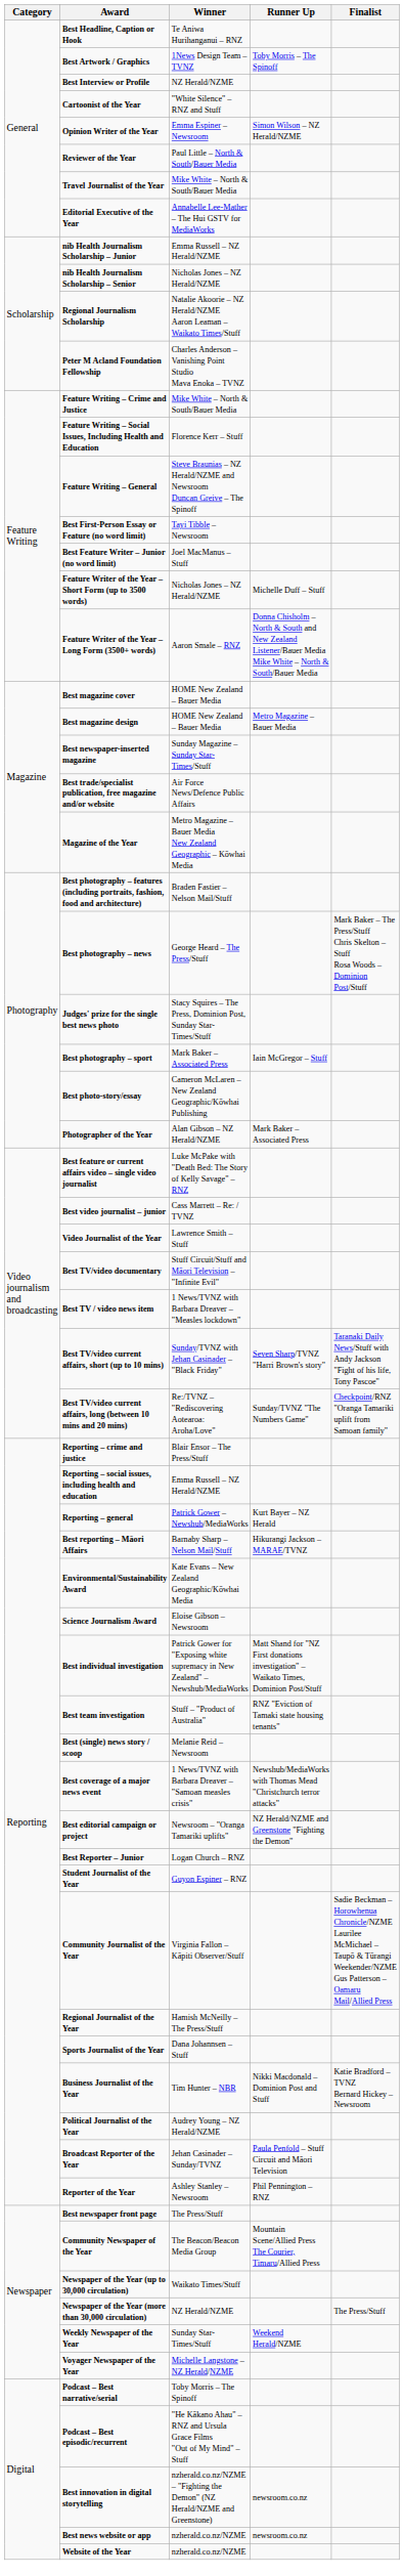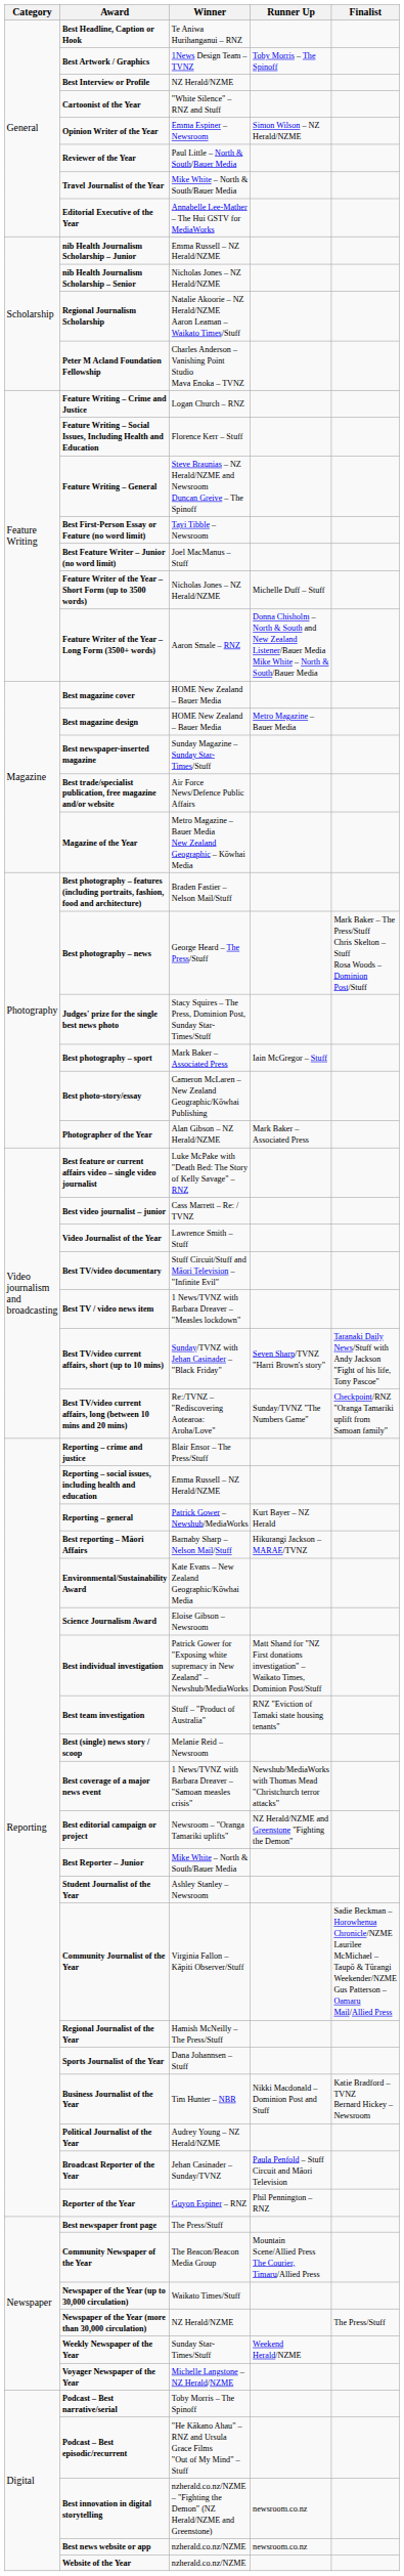 <table class="wikitable">
 <tr>
 <th>Category</th>
 <th>Award</th>
 <th>Winner</th>
 <th>Runner Up</th>
 <th>Finalist</th>
 </tr>
 <tr>
 <td rowspan="8">General</td>
 <td><small><strong>Best Headline, Caption or Hook</strong></small></td>
 <td><small>Te Aniwa Hurihanganui – RNZ</small></td>
 <td></td>
 <td></td>
 </tr>
 <tr>
 <td><small><strong>Best Artwork / Graphics</strong></small></td>
 <td><small><a href='#'>1News</a> Design Team – <a href='#'>TVNZ</a></small></td>
 <td><small><a href='#'>Toby Morris</a> – <a href='#'>The Spinoff</a></small></td>
 <td></td>
 </tr>
 <tr>
 <td><small><strong>Best Interview or Profile</strong></small></td>
 <td><small>NZ Herald/NZME</small></td>
 <td></td>
 <td></td>
 </tr>
 <tr>
 <td><small><strong>Cartoonist of the Year</strong></small></td>
 <td><small>"White Silence" – RNZ and Stuff</small></td>
 <td></td>
 <td></td>
 </tr>
 <tr>
 <td><small><strong>Opinion Writer of the Year</strong></small></td>
 <td><small><a href='#'>Emma Espiner</a> – <a href='#'>Newsroom</a></small></td>
 <td><small><a href='#'>Simon Wilson</a> – NZ Herald/NZME</small></td>
 <td></td>
 </tr>
 <tr>
 <td><small><strong>Reviewer of the Year</strong></small></td>
 <td><small>Paul Little – <a href='#'>North & South</a>/<a href='#'>Bauer Media</a></small></td>
 <td></td>
 <td></td>
 </tr>
 <tr>
 <td><small><strong>Travel Journalist of the Year</strong></small></td>
 <td><small><a href='#'>Mike White</a> – North & South/Bauer Media</small></td>
 <td></td>
 <td></td>
 </tr>
 <tr>
 <td><small><strong>Editorial Executive of the Year</strong></small></td>
 <td><small><a href='#'>Annabelle Lee-Mather</a> – The Hui GSTV for <a href='#'>MediaWorks</a></small></td>
 <td></td>
 <td></td>
 </tr>
 <tr>
 <td rowspan="4">Scholarship</td>
 <td><small><strong>nib Health Journalism Scholarship – Junior</strong></small></td>
 <td><small>Emma Russell – NZ Herald/NZME</small></td>
 <td></td>
 <td></td>
 </tr>
 <tr>
 <td><small><strong>nib Health Journalism Scholarship – Senior</strong></small></td>
 <td><small>Nicholas Jones – NZ Herald/NZME</small></td>
 <td></td>
 <td></td>
 </tr>
 <tr>
 <td><small><strong>Regional Journalism Scholarship</strong></small></td>
 <td><small>Natalie Akoorie – NZ Herald/NZME</small><br><small>Aaron Leaman – <a href='#'>Waikato Times</a>/Stuff</small></td>
 <td></td>
 <td></td>
 </tr>
 <tr>
 <td><small><strong>Peter M Acland Foundation Fellowship</strong></small></td>
 <td><small>Charles Anderson – Vanishing Point Studio</small><br><small>Mava Enoka – TVNZ</small></td>
 <td></td>
 <td></td>
 </tr>
 <tr>
 <td rowspan="7">Feature Writing</td>
 <td><small><strong>Feature Writing – Crime and Justice</strong></small></td>
-<td><small><a href='#'>Mike White</a> – North & South/Bauer Media</small></td>
+<td><small>Logan Church – RNZ</small></td>
 <td></td>
 <td></td>
 </tr>
 <tr>
 <td><small><strong>Feature Writing – Social Issues, Including Health and Education</strong></small></td>
 <td><small>Florence Kerr – Stuff</small></td>
 <td></td>
 <td></td>
 </tr>
 <tr>
 <td><small><strong>Feature Writing – General</strong></small></td>
 <td><small><a href='#'>Steve Braunias</a> – NZ Herald/NZME and Newsroom</small><br><small><a href='#'>Duncan Greive</a> – The Spinoff</small></td>
 <td></td>
 <td></td>
 </tr>
 <tr>
 <td><small><strong>Best First-Person Essay or Feature (no word limit)</strong></small></td>
 <td><small><a href='#'>Tayi Tibble</a> – Newsroom</small></td>
 <td></td>
 <td></td>
 </tr>
 <tr>
 <td><small><strong>Best Feature Writer – Junior (no word limit)</strong></small></td>
 <td><small>Joel MacManus – Stuff</small></td>
 <td></td>
 <td></td>
 </tr>
 <tr>
 <td><small><strong>Feature Writer of the Year – Short Form (up to 3500 words)</strong></small></td>
 <td><small>Nicholas Jones – NZ Herald/NZME</small></td>
 <td><small>Michelle Duff – Stuff</small></td>
 <td></td>
 </tr>
 <tr>
 <td><small><strong>Feature Writer of the Year – Long Form (3500+ words)</strong></small></td>
 <td><small>Aaron Smale – <a href='#'>RNZ</a></small></td>
 <td><small><a href='#'>Donna Chisholm</a> – <a href='#'>North & South</a> and <a href='#'>New Zealand Listener</a>/Bauer Media</small><br><small><a href='#'>Mike White</a> – <a href='#'>North & South</a>/Bauer Media</small></td>
 <td></td>
 </tr>
 <tr>
 <td rowspan="5">Magazine</td>
 <td><small><strong>Best magazine cover</strong></small></td>
 <td><small>HOME New Zealand – Bauer Media</small></td>
 <td></td>
 <td></td>
 </tr>
 <tr>
 <td><small><strong>Best magazine design</strong></small></td>
 <td><small>HOME New Zealand – Bauer Media</small></td>
 <td><small><a href='#'>Metro Magazine</a> – Bauer Media</small></td>
 <td></td>
 </tr>
 <tr>
 <td><small><strong>Best newspaper-inserted magazine</strong></small></td>
 <td><small>Sunday Magazine – <a href='#'>Sunday Star-Times</a>/Stuff</small></td>
 <td></td>
 <td></td>
 </tr>
 <tr>
 <td><small><strong>Best trade/specialist publication, free magazine and/or website</strong></small></td>
 <td><small>Air Force News/Defence Public Affairs</small></td>
 <td></td>
 <td></td>
 </tr>
 <tr>
 <td><small><strong>Magazine of the Year</strong></small></td>
 <td><small>Metro Magazine – Bauer Media</small><br><small><a href='#'>New Zealand Geographic</a> – Kōwhai Media</small></td>
 <td></td>
 <td></td>
 </tr>
 <tr>
 <td rowspan="6">Photography</td>
 <td><small><strong>Best photography – features (including portraits, fashion, food and architecture)</strong></small></td>
 <td><small>Braden Fastier – Nelson Mail/Stuff</small></td>
 <td></td>
 <td></td>
 </tr>
 <tr>
 <td><small><strong>Best photography – news</strong></small></td>
 <td><small>George Heard – <a href='#'>The Press</a>/Stuff</small></td>
 <td></td>
 <td><small>Mark Baker – The Press/Stuff</small><br><small>Chris Skelton – Stuff</small><br><small>Rosa Woods – <a href='#'>Dominion Post</a>/Stuff</small></td>
 </tr>
 <tr>
 <td><small><strong>Judges' prize for the single best news photo</strong></small></td>
 <td><small>Stacy Squires – The Press, Dominion Post, Sunday Star-Times/Stuff</small></td>
 <td></td>
 <td></td>
 </tr>
 <tr>
 <td><small><strong>Best photography – sport</strong></small></td>
 <td><small>Mark Baker – <a href='#'>Associated Press</a></small></td>
 <td><small>Iain McGregor – <a href='#'>Stuff</a></small></td>
 <td></td>
 </tr>
 <tr>
 <td><small><strong>Best photo-story/essay</strong></small></td>
 <td><small>Cameron McLaren – New Zealand Geographic/Kōwhai Publishing</small></td>
 <td></td>
 <td></td>
 </tr>
 <tr>
 <td><small><strong>Photographer of the Year</strong></small></td>
 <td><small>Alan Gibson – NZ Herald/NZME</small></td>
 <td><small>Mark Baker – Associated Press</small></td>
 <td></td>
 </tr>
 <tr>
 <td rowspan="7">Video journalism and broadcasting</td>
 <td><small><strong>Best feature or current affairs video – single video journalist</strong></small></td>
 <td><small>Luke McPake with "Death Bed: The Story of Kelly Savage" – <a href='#'>RNZ</a></small></td>
 <td></td>
 <td></td>
 </tr>
 <tr>
 <td><small><strong>Best video journalist – junior</strong></small></td>
 <td><small>Cass Marrett – Re: / TVNZ</small></td>
 <td></td>
 <td></td>
 </tr>
 <tr>
 <td><small><strong>Video Journalist of the Year</strong></small></td>
 <td><small>Lawrence Smith – Stuff</small></td>
 <td></td>
 <td></td>
 </tr>
 <tr>
 <td><small><strong>Best TV/video documentary</strong></small></td>
 <td><small>Stuff Circuit/Stuff and <a href='#'>Māori Television</a> – "Infinite Evil"</small></td>
 <td></td>
 <td></td>
 </tr>
 <tr>
 <td><small><strong>Best TV / video news item</strong></small></td>
 <td><small>1 News/TVNZ with Barbara Dreaver – "Measles lockdown"</small></td>
 <td></td>
 <td></td>
 </tr>
 <tr>
 <td><small><strong>Best TV/video current affairs, short (up to 10 mins)</strong></small></td>
 <td><small><a href='#'>Sunday</a>/TVNZ with <a href='#'>Jehan Casinader</a> – "Black Friday"</small></td>
 <td><small><a href='#'>Seven Sharp</a>/TVNZ "Harri Brown's story"</small></td>
 <td><small><a href='#'>Taranaki Daily News</a>/Stuff with Andy Jackson "Fight of his life, Tony Pascoe"</small></td>
 </tr>
 <tr>
 <td><small><strong>Best TV/video current affairs, long (between 10 mins and 20 mins)</strong></small></td>
 <td><small>Re:/TVNZ – "Rediscovering Aotearoa: Aroha/Love"</small></td>
 <td><small>Sunday/TVNZ "The Numbers Game"</small></td>
 <td><small><a href='#'>Checkpoint</a>/RNZ "Oranga Tamariki uplift from Samoan family"</small></td>
 </tr>
 <tr>
 <td rowspan="20">Reporting</td>
 <td><small><strong>Reporting – crime and justice</strong></small></td>
 <td><small>Blair Ensor – The Press/Stuff</small></td>
 <td></td>
 <td></td>
 </tr>
 <tr>
 <td><small><strong>Reporting – social issues, including health and education</strong></small></td>
 <td><small>Emma Russell – NZ Herald/NZME</small></td>
 <td></td>
 <td></td>
 </tr>
 <tr>
 <td><small><strong>Reporting – general</strong></small></td>
 <td><small><a href='#'>Patrick Gower</a> – <a href='#'>Newshub</a>/MediaWorks</small></td>
 <td><small>Kurt Bayer – NZ Herald</small></td>
 <td></td>
 </tr>
 <tr>
 <td><small><strong>Best reporting – Māori Affairs</strong></small></td>
 <td><small>Barnaby Sharp – <a href='#'>Nelson Mail</a>/<a href='#'>Stuff</a></small></td>
 <td><small>Hikurangi Jackson – <a href='#'>MARAE</a>/TVNZ</small></td>
 <td></td>
 </tr>
 <tr>
 <td><small><strong>Environmental/Sustainability Award</strong></small></td>
 <td><small>Kate Evans – New Zealand Geographic/Kōwhai Media</small></td>
 <td></td>
 <td></td>
 </tr>
 <tr>
 <td><small><strong>Science Journalism Award</strong></small></td>
 <td><small>Eloise Gibson – Newsroom</small></td>
 <td></td>
 <td></td>
 </tr>
 <tr>
 <td><small><strong>Best individual investigation</strong></small></td>
 <td><small>Patrick Gower for "Exposing white supremacy in New Zealand" – Newshub/MediaWorks</small></td>
 <td><small>Matt Shand for "NZ First donations investigation" – Waikato Times, Dominion Post/Stuff</small></td>
 <td></td>
 </tr>
 <tr>
 <td><small><strong>Best team investigation</strong></small></td>
 <td><small>Stuff – "Product of Australia"</small></td>
 <td><small>RNZ "Eviction of Tamaki state housing tenants"</small></td>
 <td></td>
 </tr>
 <tr>
 <td><small><strong>Best (single) news story / scoop</strong></small></td>
 <td><small>Melanie Reid – Newsroom</small></td>
 <td></td>
 <td></td>
 </tr>
 <tr>
 <td><small><strong>Best coverage of a major news event</strong></small></td>
 <td><small>1 News/TVNZ with Barbara Dreaver – "Samoan measles crisis"</small></td>
 <td><small>Newshub/MediaWorks with Thomas Mead "Christchurch terror attacks"</small></td>
 <td></td>
 </tr>
 <tr>
 <td><small><strong>Best editorial campaign or project</strong></small></td>
 <td><small>Newsroom – "Oranga Tamariki uplifts"</small></td>
 <td><small>NZ Herald/NZME and <a href='#'>Greenstone</a> "Fighting the Demon"</small></td>
 <td></td>
 </tr>
 <tr>
 <td><small><strong>Best Reporter – Junior</strong></small></td>
-<td><small>Logan Church – RNZ</small></td>
+<td><small><a href='#'>Mike White</a> – North & South/Bauer Media</small></td>
 <td></td>
 <td></td>
 </tr>
 <tr>
 <td><small><strong>Student Journalist of the Year</strong></small></td>
-<td><small><a href='#'>Guyon Espiner</a> – RNZ</small></td>
+<td><small>Ashley Stanley – Newsroom</small></td>
 <td></td>
 <td></td>
 </tr>
 <tr>
 <td><small><strong>Community Journalist of the Year</strong></small></td>
 <td><small>Virginia Fallon – Kāpiti Observer/Stuff</small></td>
 <td></td>
 <td><small>Sadie Beckman – <a href='#'>Horowhenua Chronicle</a>/NZME</small><br><small>Laurilee McMichael – Taupō & Tūrangi Weekender/NZME</small><br><small>Gus Patterson – <a href='#'>Oamaru Mail</a>/<a href='#'>Allied Press</a></small></td>
 </tr>
 <tr>
 <td><small><strong>Regional Journalist of the Year</strong></small></td>
 <td><small>Hamish McNeilly – The Press/Stuff</small></td>
 <td></td>
 <td></td>
 </tr>
 <tr>
 <td><small><strong>Sports Journalist of the Year</strong></small></td>
 <td><small>Dana Johannsen – Stuff</small></td>
 <td></td>
 <td></td>
 </tr>
 <tr>
 <td><small><strong>Business Journalist of the Year</strong></small></td>
 <td><small>Tim Hunter – <a href='#'>NBR</a></small></td>
 <td><small>Nikki Macdonald – Dominion Post and Stuff</small></td>
 <td><small>Katie Bradford – TVNZ</small><br><small>Bernard Hickey – Newsroom</small></td>
 </tr>
 <tr>
 <td><small><strong>Political Journalist of the Year</strong></small></td>
 <td><small>Audrey Young – NZ Herald/NZME</small></td>
 <td></td>
 <td></td>
 </tr>
 <tr>
 <td><small><strong>Broadcast Reporter of the Year</strong></small></td>
 <td><small>Jehan Casinader – Sunday/TVNZ</small></td>
 <td><small><a href='#'>Paula Penfold</a> – Stuff Circuit and Māori Television</small></td>
 <td></td>
 </tr>
 <tr>
 <td><small><strong>Reporter of the Year</strong></small></td>
-<td><small>Ashley Stanley – Newsroom</small></td>
+<td><small><a href='#'>Guyon Espiner</a> – RNZ</small></td>
 <td><small>Phil Pennington – RNZ</small></td>
 <td></td>
 </tr>
 <tr>
 <td rowspan="6">Newspaper</td>
 <td><small><strong>Best newspaper front page</strong></small></td>
 <td><small>The Press/Stuff</small></td>
 <td></td>
 <td></td>
 </tr>
 <tr>
 <td><small><strong>Community Newspaper of the Year</strong></small></td>
 <td><small>The Beacon/Beacon Media Group</small></td>
 <td><small>Mountain Scene/Allied Press</small><br><small><a href='#'>The Courier, Timaru</a>/Allied Press</small></td>
 <td></td>
 </tr>
 <tr>
 <td><small><strong>Newspaper of the Year (up to 30,000 circulation)</strong></small></td>
 <td><small>Waikato Times/Stuff</small></td>
 <td></td>
 <td></td>
 </tr>
 <tr>
 <td><small><strong>Newspaper of the Year (more than 30,000 circulation)</strong></small></td>
 <td><small>NZ Herald/NZME</small></td>
 <td></td>
 <td><small>The Press/Stuff</small></td>
 </tr>
 <tr>
 <td><small><strong>Weekly Newspaper of the Year</strong></small></td>
 <td><small>Sunday Star-Times/Stuff</small></td>
 <td><small><a href='#'>Weekend Herald</a>/NZME</small></td>
 <td></td>
 </tr>
 <tr>
 <td><small><strong>Voyager Newspaper of the Year</strong></small></td>
 <td><small><a href='#'>Michelle Langstone</a> – <a href='#'>NZ Herald</a>/<a href='#'>NZME</a></small></td>
 <td></td>
 <td></td>
 </tr>
 <tr>
 <td rowspan="5">Digital</td>
 <td><small><strong>Podcast – Best narrative/serial</strong></small></td>
 <td><small>Toby Morris – The Spinoff</small></td>
 <td></td>
 <td></td>
 </tr>
 <tr>
 <td><small><strong>Podcast – Best episodic/recurrent</strong></small></td>
 <td><small>"He Kākano Ahau" – RNZ and Ursula Grace Films</small><br><small>"Out of My Mind" – Stuff</small></td>
 <td></td>
 <td></td>
 </tr>
 <tr>
 <td><small><strong>Best innovation in digital storytelling</strong></small></td>
 <td><small>nzherald.co.nz/NZME – "Fighting the Demon" (NZ Herald/NZME and Greenstone)</small></td>
 <td><small>newsroom.co.nz</small></td>
 <td></td>
 </tr>
 <tr>
 <td><small><strong>Best news website or app</strong></small></td>
 <td><small>nzherald.co.nz/NZME</small></td>
 <td><small>newsroom.co.nz</small></td>
 <td></td>
 </tr>
 <tr>
 <td><small><strong>Website of the Year</strong></small></td>
 <td><small>nzherald.co.nz/NZME</small></td>
 <td></td>
 <td></td>
 </tr>
 </table>
